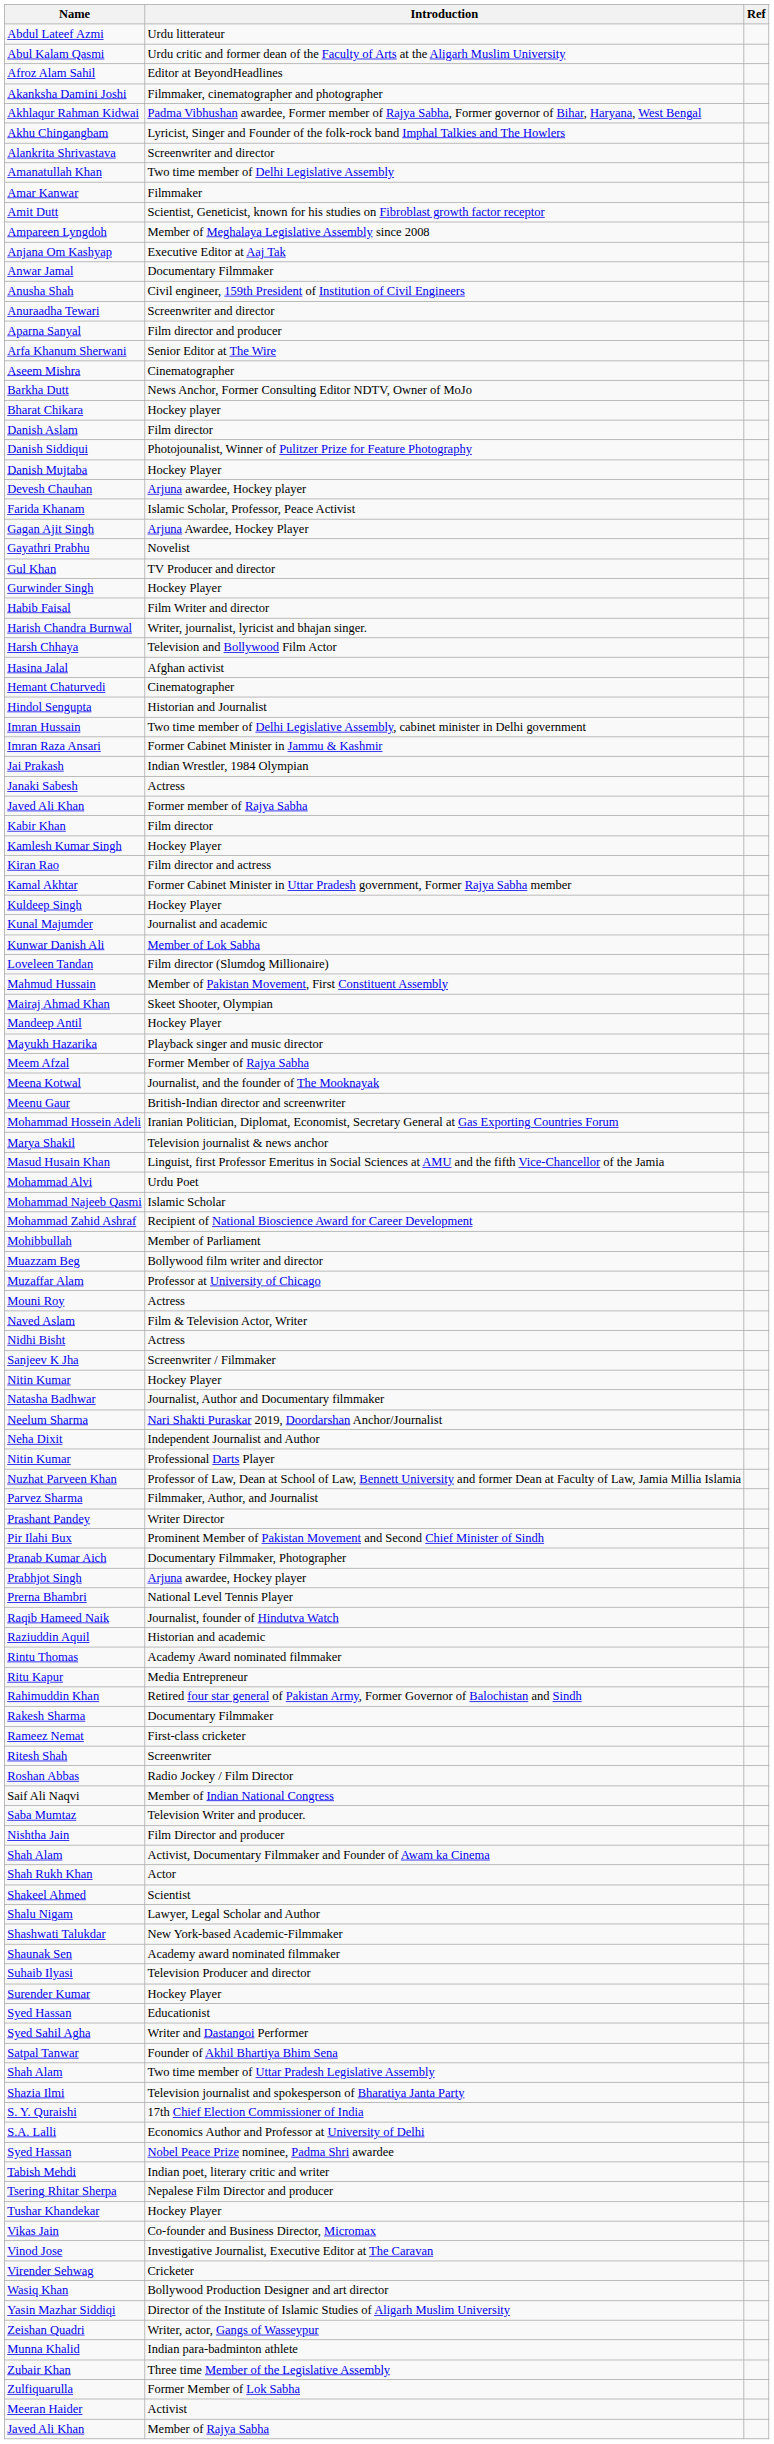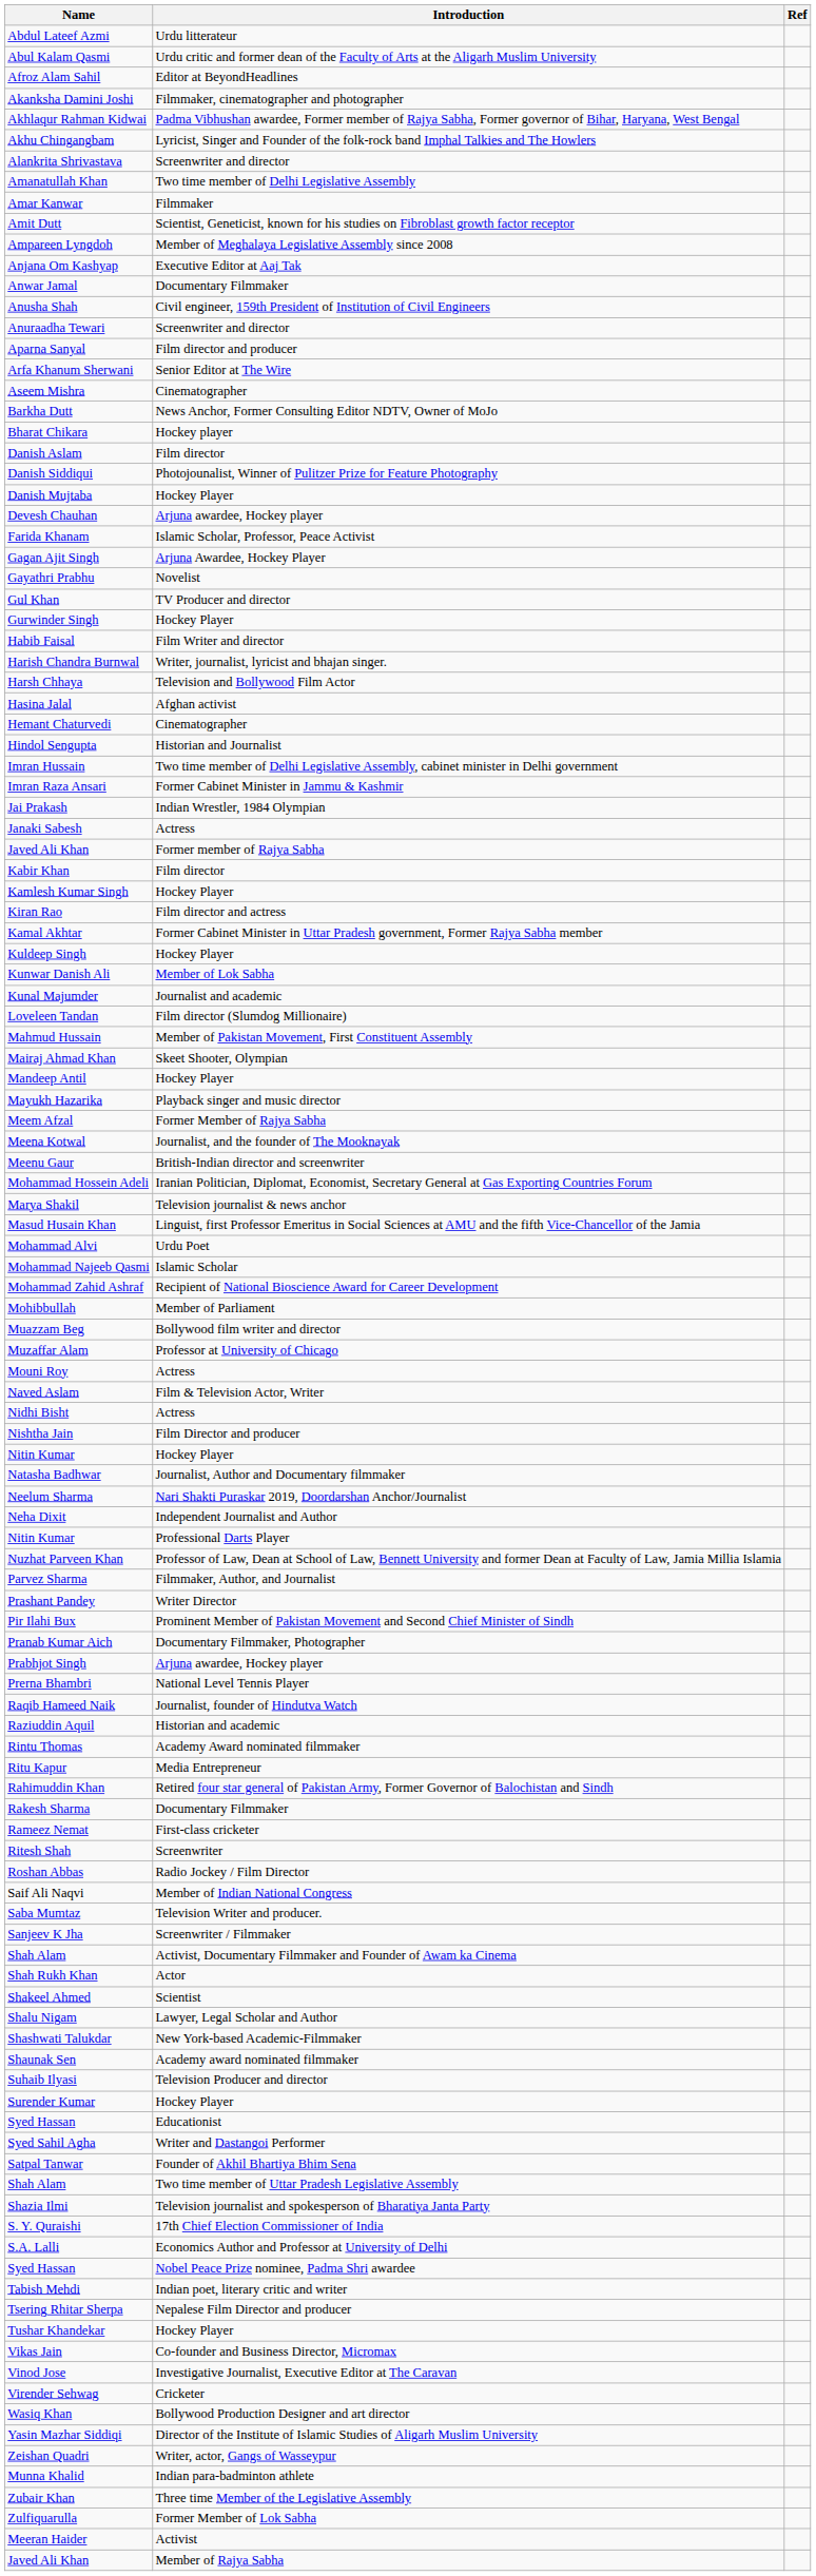 <table class="wikitable sortable">
 <tr>
 <th>Name</th>
 <th>Introduction</th>
 <th>Ref</th>
 </tr>
 <tr>
 <td><a href='#'>Abdul Lateef Azmi</a></td>
 <td>Urdu litterateur</td>
 <td></td>
 </tr>
 <tr>
 <td><a href='#'>Abul Kalam Qasmi</a></td>
 <td>Urdu critic and former dean of the <a href='#'>Faculty of Arts</a> at the <a href='#'>Aligarh Muslim University</a></td>
 <td></td>
 </tr>
 <tr>
 <td><a href='#'>Afroz Alam Sahil</a></td>
 <td>Editor at BeyondHeadlines</td>
 <td></td>
 </tr>
 <tr>
 <td><a href='#'>Akanksha Damini Joshi</a></td>
 <td>Filmmaker, cinematographer and photographer</td>
 <td></td>
 </tr>
 <tr>
 <td><a href='#'>Akhlaqur Rahman Kidwai</a></td>
 <td><a href='#'>Padma Vibhushan</a> awardee, Former member of <a href='#'>Rajya Sabha</a>, Former governor of <a href='#'>Bihar</a>, <a href='#'>Haryana</a>, <a href='#'>West Bengal</a></td>
 <td></td>
 </tr>
 <tr>
 <td><a href='#'>Akhu Chingangbam</a></td>
 <td>Lyricist, Singer and Founder of the folk-rock band <a href='#'>Imphal Talkies and The Howlers</a></td>
 <td></td>
 </tr>
 <tr>
 <td><a href='#'>Alankrita Shrivastava</a></td>
 <td>Screenwriter and director</td>
 <td></td>
 </tr>
 <tr>
 <td><a href='#'>Amanatullah Khan</a></td>
 <td>Two time member of <a href='#'>Delhi Legislative Assembly</a></td>
 <td></td>
 </tr>
 <tr>
 <td><a href='#'>Amar Kanwar</a></td>
 <td>Filmmaker</td>
 <td></td>
 </tr>
 <tr>
 <td><a href='#'>Amit Dutt</a></td>
 <td>Scientist, Geneticist, known for his studies on <a href='#'>Fibroblast growth factor receptor</a></td>
 <td></td>
 </tr>
 <tr>
 <td><a href='#'>Ampareen Lyngdoh</a></td>
 <td>Member of <a href='#'>Meghalaya Legislative Assembly</a> since 2008</td>
 <td></td>
 </tr>
 <tr>
 <td><a href='#'>Anjana Om Kashyap</a></td>
 <td>Executive Editor at <a href='#'>Aaj Tak</a></td>
 <td></td>
 </tr>
 <tr>
 <td><a href='#'>Anwar Jamal</a></td>
 <td>Documentary Filmmaker</td>
 <td></td>
 </tr>
 <tr>
 <td><a href='#'>Anusha Shah</a></td>
 <td>Civil engineer, <a href='#'>159th President</a> of <a href='#'>Institution of Civil Engineers</a></td>
 <td></td>
 </tr>
 <tr>
 <td><a href='#'>Anuraadha Tewari</a></td>
 <td>Screenwriter and director</td>
 </tr>
 <tr>
 <td><a href='#'>Aparna Sanyal</a></td>
 <td>Film director and producer</td>
 <td></td>
 </tr>
 <tr>
 <td><a href='#'>Arfa Khanum Sherwani</a></td>
 <td>Senior Editor at <a href='#'>The Wire</a></td>
 <td></td>
 </tr>
 <tr>
 <td><a href='#'>Aseem Mishra</a></td>
 <td>Cinematographer</td>
 <td></td>
 </tr>
 <tr>
 <td><a href='#'>Barkha Dutt</a></td>
 <td>News Anchor, Former Consulting Editor NDTV, Owner of MoJo</td>
 <td></td>
 </tr>
 <tr>
 <td><a href='#'>Bharat Chikara</a></td>
 <td>Hockey player</td>
 <td></td>
 </tr>
 <tr>
 <td><a href='#'>Danish Aslam</a></td>
 <td>Film director</td>
 <td></td>
 </tr>
 <tr>
 <td><a href='#'>Danish Siddiqui</a></td>
 <td>Photojounalist, Winner of <a href='#'>Pulitzer Prize for Feature Photography</a></td>
 <td></td>
 </tr>
 <tr>
 <td><a href='#'>Danish Mujtaba</a></td>
 <td>Hockey Player</td>
 <td></td>
 </tr>
 <tr>
 <td><a href='#'>Devesh Chauhan</a></td>
 <td><a href='#'>Arjuna</a> awardee, Hockey player</td>
 <td></td>
 </tr>
 <tr>
 <td><a href='#'>Farida Khanam</a></td>
 <td>Islamic Scholar, Professor, Peace Activist</td>
 <td></td>
 </tr>
 <tr>
 <td><a href='#'>Gagan Ajit Singh</a></td>
 <td><a href='#'>Arjuna</a> Awardee, Hockey Player</td>
 <td></td>
 </tr>
 <tr>
 <td><a href='#'>Gayathri Prabhu</a></td>
 <td>Novelist</td>
 <td></td>
 </tr>
 <tr>
 <td><a href='#'>Gul Khan</a></td>
 <td>TV Producer and director</td>
 <td></td>
 </tr>
 <tr>
 <td><a href='#'>Gurwinder Singh</a></td>
 <td>Hockey Player</td>
 <td></td>
 </tr>
 <tr>
 <td><a href='#'>Habib Faisal</a></td>
 <td>Film Writer and director</td>
 <td></td>
 </tr>
 <tr>
 <td><a href='#'>Harish Chandra Burnwal</a></td>
 <td>Writer, journalist, lyricist and bhajan singer.</td>
 <td></td>
 </tr>
 <tr>
 <td><a href='#'>Harsh Chhaya</a></td>
 <td>Television and <a href='#'>Bollywood</a> Film Actor</td>
 <td></td>
 </tr>
 <tr>
 <td><a href='#'>Hasina Jalal</a></td>
 <td>Afghan activist</td>
 <td></td>
 </tr>
 <tr>
 <td><a href='#'>Hemant Chaturvedi</a></td>
 <td>Cinematographer</td>
 <td></td>
 </tr>
 <tr>
 <td><a href='#'>Hindol Sengupta</a></td>
 <td>Historian and Journalist</td>
 <td></td>
 </tr>
 <tr>
 <td><a href='#'>Imran Hussain</a></td>
 <td>Two time member of <a href='#'>Delhi Legislative Assembly</a>, cabinet minister in Delhi government</td>
 <td></td>
 </tr>
 <tr>
 <td><a href='#'>Imran Raza Ansari</a></td>
 <td>Former Cabinet Minister in <a href='#'>Jammu & Kashmir</a></td>
 <td></td>
 </tr>
 <tr>
 <td><a href='#'>Jai Prakash</a></td>
 <td>Indian Wrestler, 1984 Olympian</td>
 <td></td>
 </tr>
 <tr>
 <td><a href='#'>Janaki Sabesh</a></td>
 <td>Actress</td>
 <td></td>
 </tr>
 <tr>
 <td><a href='#'>Javed Ali Khan</a></td>
 <td>Former member of <a href='#'>Rajya Sabha</a></td>
 <td></td>
 </tr>
 <tr>
 <td><a href='#'>Kabir Khan</a></td>
 <td>Film director</td>
 <td></td>
 </tr>
 <tr>
 <td><a href='#'>Kamlesh Kumar Singh</a></td>
 <td>Hockey Player</td>
 <td></td>
 </tr>
 <tr>
 <td><a href='#'>Kiran Rao</a></td>
 <td>Film director and actress</td>
 <td></td>
 </tr>
 <tr>
 <td><a href='#'>Kamal Akhtar</a></td>
 <td>Former Cabinet Minister in <a href='#'>Uttar Pradesh</a> government, Former <a href='#'>Rajya Sabha</a> member</td>
 <td></td>
 </tr>
 <tr>
 <td><a href='#'>Kuldeep Singh</a></td>
 <td>Hockey Player</td>
 <td></td>
 </tr>
 <tr>
-<td><a href='#'>Kunal Majumder</a></td>
-<td>Journalist and academic</td>
+<td><a href='#'>Kunwar Danish Ali</a></td>
+<td><a href='#'>Member of Lok Sabha</a></td>
 <td></td>
 </tr>
 <tr>
-<td><a href='#'>Kunwar Danish Ali</a></td>
-<td><a href='#'>Member of Lok Sabha</a></td>
+<td><a href='#'>Kunal Majumder</a></td>
+<td>Journalist and academic</td>
 <td></td>
 </tr>
 <tr>
 <td><a href='#'>Loveleen Tandan</a></td>
 <td>Film director (Slumdog Millionaire)</td>
 <td></td>
 </tr>
 <tr>
 <td><a href='#'>Mahmud Hussain</a></td>
 <td>Member of <a href='#'>Pakistan Movement</a>, First <a href='#'>Constituent Assembly</a></td>
 <td></td>
 </tr>
 <tr>
 <td><a href='#'>Mairaj Ahmad Khan</a></td>
 <td>Skeet Shooter, Olympian</td>
 <td></td>
 </tr>
 <tr>
 <td><a href='#'>Mandeep Antil</a></td>
 <td>Hockey Player</td>
 <td></td>
 </tr>
 <tr>
 <td><a href='#'>Mayukh Hazarika</a></td>
 <td>Playback singer and music director</td>
 <td></td>
 </tr>
 <tr>
 <td><a href='#'>Meem Afzal</a></td>
 <td>Former Member of <a href='#'>Rajya Sabha</a></td>
 <td></td>
 </tr>
 <tr>
 <td><a href='#'>Meena Kotwal</a></td>
 <td>Journalist, and the founder of <a href='#'>The Mooknayak</a></td>
 <td></td>
 </tr>
 <tr>
 <td><a href='#'>Meenu Gaur</a></td>
 <td>British-Indian director and screenwriter</td>
 <td></td>
 </tr>
 <tr>
 <td><a href='#'>Mohammad Hossein Adeli</a></td>
 <td>Iranian Politician, Diplomat, Economist, Secretary General at <a href='#'>Gas Exporting Countries Forum</a></td>
 <td></td>
 </tr>
 <tr>
 <td><a href='#'>Marya Shakil</a></td>
 <td>Television journalist & news anchor</td>
 <td></td>
 </tr>
 <tr>
 <td><a href='#'>Masud Husain Khan</a></td>
 <td>Linguist, first Professor Emeritus in Social Sciences at <a href='#'>AMU</a> and the fifth <a href='#'>Vice-Chancellor</a> of the Jamia</td>
 <td></td>
 </tr>
 <tr>
 <td><a href='#'>Mohammad Alvi</a></td>
 <td>Urdu Poet</td>
 <td></td>
 </tr>
 <tr>
 <td><a href='#'>Mohammad Najeeb Qasmi</a></td>
 <td>Islamic Scholar</td>
 <td></td>
 </tr>
 <tr>
 <td><a href='#'>Mohammad Zahid Ashraf</a></td>
 <td>Recipient of <a href='#'>National Bioscience Award for Career Development</a></td>
 <td></td>
 </tr>
 <tr>
 <td><a href='#'>Mohibbullah</a></td>
 <td>Member of Parliament</td>
 <td></td>
 </tr>
 <tr>
 <td><a href='#'>Muazzam Beg</a></td>
 <td>Bollywood film writer and director</td>
 <td></td>
 </tr>
 <tr>
 <td><a href='#'>Muzaffar Alam</a></td>
 <td>Professor at <a href='#'>University of Chicago</a></td>
 <td></td>
 </tr>
 <tr>
 <td><a href='#'>Mouni Roy</a></td>
 <td>Actress</td>
 <td></td>
 </tr>
 <tr>
 <td><a href='#'>Naved Aslam</a></td>
 <td>Film & Television Actor, Writer</td>
 <td></td>
 </tr>
 <tr>
 <td><a href='#'>Nidhi Bisht</a></td>
 <td>Actress</td>
 <td></td>
 </tr>
 <tr>
-<td><a href='#'>Sanjeev K Jha</a></td>
-<td>Screenwriter / Filmmaker</td>
+<td><a href='#'>Nishtha Jain</a></td>
+<td>Film Director and producer</td>
 <td></td>
 </tr>
 <tr>
 <td><a href='#'>Nitin Kumar</a></td>
 <td>Hockey Player</td>
 <td></td>
 </tr>
 <tr>
 <td><a href='#'>Natasha Badhwar</a></td>
 <td>Journalist, Author and Documentary filmmaker</td>
 <td></td>
 </tr>
 <tr>
 <td><a href='#'>Neelum Sharma</a></td>
 <td><a href='#'>Nari Shakti Puraskar</a> 2019, <a href='#'>Doordarshan</a> Anchor/Journalist</td>
 <td></td>
 </tr>
 <tr>
 <td><a href='#'>Neha Dixit</a></td>
 <td>Independent Journalist and Author</td>
 <td></td>
 </tr>
 <tr>
 <td><a href='#'>Nitin Kumar</a></td>
 <td>Professional <a href='#'>Darts</a> Player</td>
 <td></td>
 </tr>
 <tr>
 <td><a href='#'>Nuzhat Parveen Khan</a></td>
 <td>Professor of Law, Dean at School of Law, <a href='#'>Bennett University</a> and former Dean at Faculty of Law, Jamia Millia Islamia</td>
 <td></td>
 </tr>
 <tr>
 <td><a href='#'>Parvez Sharma</a></td>
 <td>Filmmaker, Author, and Journalist</td>
 <td></td>
 </tr>
 <tr>
 <td><a href='#'>Prashant Pandey</a></td>
 <td>Writer Director</td>
 <td></td>
 </tr>
 <tr>
 <td><a href='#'>Pir Ilahi Bux</a></td>
 <td>Prominent Member of <a href='#'>Pakistan Movement</a> and Second <a href='#'>Chief Minister of Sindh</a></td>
 <td></td>
 </tr>
 <tr>
 <td><a href='#'>Pranab Kumar Aich</a></td>
 <td>Documentary Filmmaker, Photographer</td>
 <td></td>
 </tr>
 <tr>
 <td><a href='#'>Prabhjot Singh</a></td>
 <td><a href='#'>Arjuna</a> awardee, Hockey player</td>
 <td></td>
 </tr>
 <tr>
 <td><a href='#'>Prerna Bhambri</a></td>
 <td>National Level Tennis Player</td>
 <td></td>
 </tr>
 <tr>
 <td><a href='#'>Raqib Hameed Naik</a></td>
 <td>Journalist, founder of <a href='#'>Hindutva Watch</a></td>
 <td></td>
 </tr>
 <tr>
 <td><a href='#'>Raziuddin Aquil</a></td>
 <td>Historian and academic</td>
 <td></td>
 </tr>
 <tr>
 <td><a href='#'>Rintu Thomas</a></td>
 <td>Academy Award nominated filmmaker</td>
 <td></td>
 </tr>
 <tr>
 <td><a href='#'>Ritu Kapur</a></td>
 <td>Media Entrepreneur</td>
 <td></td>
 </tr>
 <tr>
 <td><a href='#'>Rahimuddin Khan</a></td>
 <td>Retired <a href='#'>four star general</a> of <a href='#'>Pakistan Army</a>, Former Governor of <a href='#'>Balochistan</a> and <a href='#'>Sindh</a></td>
 <td></td>
 </tr>
 <tr>
 <td><a href='#'>Rakesh Sharma</a></td>
 <td>Documentary Filmmaker</td>
 <td></td>
 </tr>
 <tr>
 <td><a href='#'>Rameez Nemat</a></td>
 <td>First-class cricketer</td>
 <td></td>
 </tr>
 <tr>
 <td><a href='#'>Ritesh Shah</a></td>
 <td>Screenwriter</td>
 <td></td>
 </tr>
 <tr>
 <td><a href='#'>Roshan Abbas</a></td>
 <td>Radio Jockey / Film Director</td>
 <td></td>
 </tr>
 <tr>
 <td>Saif Ali Naqvi</td>
 <td>Member of <a href='#'>Indian National Congress</a></td>
 <td></td>
 </tr>
 <tr>
 <td><a href='#'>Saba Mumtaz</a></td>
 <td>Television Writer and producer.</td>
 <td></td>
 </tr>
 <tr>
-<td><a href='#'>Nishtha Jain</a></td>
-<td>Film Director and producer</td>
+<td><a href='#'>Sanjeev K Jha</a></td>
+<td>Screenwriter / Filmmaker</td>
 <td></td>
 </tr>
 <tr>
 <td><a href='#'>Shah Alam</a></td>
 <td>Activist, Documentary Filmmaker and Founder of <a href='#'>Awam ka Cinema</a></td>
 <td></td>
 </tr>
 <tr>
 <td><a href='#'>Shah Rukh Khan</a></td>
 <td>Actor</td>
 <td></td>
 </tr>
 <tr>
 <td><a href='#'>Shakeel Ahmed</a></td>
 <td>Scientist</td>
 <td></td>
 </tr>
 <tr>
 <td><a href='#'>Shalu Nigam</a></td>
 <td>Lawyer, Legal Scholar and Author</td>
 <td></td>
 </tr>
 <tr>
 <td><a href='#'>Shashwati Talukdar</a></td>
 <td>New York-based Academic-Filmmaker</td>
 <td></td>
 </tr>
 <tr>
 <td><a href='#'>Shaunak Sen</a></td>
 <td>Academy award nominated filmmaker</td>
 <td></td>
 </tr>
 <tr>
 <td><a href='#'>Suhaib Ilyasi</a></td>
 <td>Television Producer and director</td>
 </tr>
 <tr>
 <td><a href='#'>Surender Kumar</a></td>
 <td>Hockey Player</td>
 <td></td>
 </tr>
 <tr>
 <td><a href='#'>Syed Hassan</a></td>
 <td>Educationist</td>
 <td></td>
 </tr>
 <tr>
 <td><a href='#'>Syed Sahil Agha</a></td>
 <td>Writer and <a href='#'>Dastangoi</a> Performer</td>
 <td></td>
 </tr>
 <tr>
 <td><a href='#'>Satpal Tanwar</a></td>
 <td>Founder of <a href='#'>Akhil Bhartiya Bhim Sena</a></td>
 <td></td>
 </tr>
 <tr>
 <td><a href='#'>Shah Alam</a></td>
 <td>Two time member of <a href='#'>Uttar Pradesh Legislative Assembly</a></td>
 <td></td>
 </tr>
 <tr>
 <td><a href='#'>Shazia Ilmi</a></td>
 <td>Television journalist and spokesperson of <a href='#'>Bharatiya Janta Party</a></td>
 <td></td>
 </tr>
 <tr>
 <td><a href='#'>S. Y. Quraishi</a></td>
 <td>17th <a href='#'>Chief Election Commissioner of India</a></td>
 <td></td>
 </tr>
 <tr>
 <td><a href='#'>S.A. Lalli</a></td>
 <td>Economics Author and Professor at <a href='#'>University of Delhi</a></td>
 <td></td>
 </tr>
 <tr>
 <td><a href='#'>Syed Hassan</a></td>
 <td><a href='#'>Nobel Peace Prize</a> nominee, <a href='#'>Padma Shri</a> awardee</td>
 </tr>
 <tr>
 <td><a href='#'>Tabish Mehdi</a></td>
 <td>Indian poet, literary critic and writer</td>
 <td></td>
 </tr>
 <tr>
 <td><a href='#'>Tsering Rhitar Sherpa</a></td>
 <td>Nepalese Film Director and producer</td>
 <td></td>
 </tr>
 <tr>
 <td><a href='#'>Tushar Khandekar</a></td>
 <td>Hockey Player</td>
 <td></td>
 </tr>
 <tr>
 <td><a href='#'>Vikas Jain</a></td>
 <td>Co-founder and Business Director, <a href='#'>Micromax</a></td>
 <td></td>
 </tr>
 <tr>
 <td><a href='#'>Vinod Jose</a></td>
 <td>Investigative Journalist, Executive Editor at <a href='#'>The Caravan</a></td>
 <td></td>
 </tr>
 <tr>
 <td><a href='#'>Virender Sehwag</a></td>
 <td>Cricketer</td>
 <td></td>
 </tr>
 <tr>
 <td><a href='#'>Wasiq Khan</a></td>
 <td>Bollywood Production Designer and art director</td>
 <td></td>
 </tr>
 <tr>
 <td><a href='#'>Yasin Mazhar Siddiqi</a></td>
 <td>Director of the Institute of Islamic Studies of <a href='#'>Aligarh Muslim University</a></td>
 <td></td>
 </tr>
 <tr>
 <td><a href='#'>Zeishan Quadri</a></td>
 <td>Writer, actor, <a href='#'>Gangs of Wasseypur</a></td>
 <td></td>
 </tr>
 <tr>
 <td><a href='#'>Munna Khalid</a></td>
 <td>Indian para-badminton athlete</td>
 <td></td>
 </tr>
 <tr>
 <td><a href='#'>Zubair Khan</a></td>
 <td>Three time <a href='#'>Member of the Legislative Assembly</a></td>
 <td></td>
 </tr>
 <tr>
 <td><a href='#'>Zulfiquarulla</a></td>
 <td>Former Member of <a href='#'>Lok Sabha</a></td>
 <td></td>
 </tr>
 <tr>
 <td><a href='#'>Meeran Haider</a></td>
 <td>Activist</td>
 <td></td>
 </tr>
 <tr>
 <td><a href='#'>Javed Ali Khan</a></td>
 <td>Member of <a href='#'>Rajya Sabha</a></td>
 <td></td>
 </tr>
 </table>
